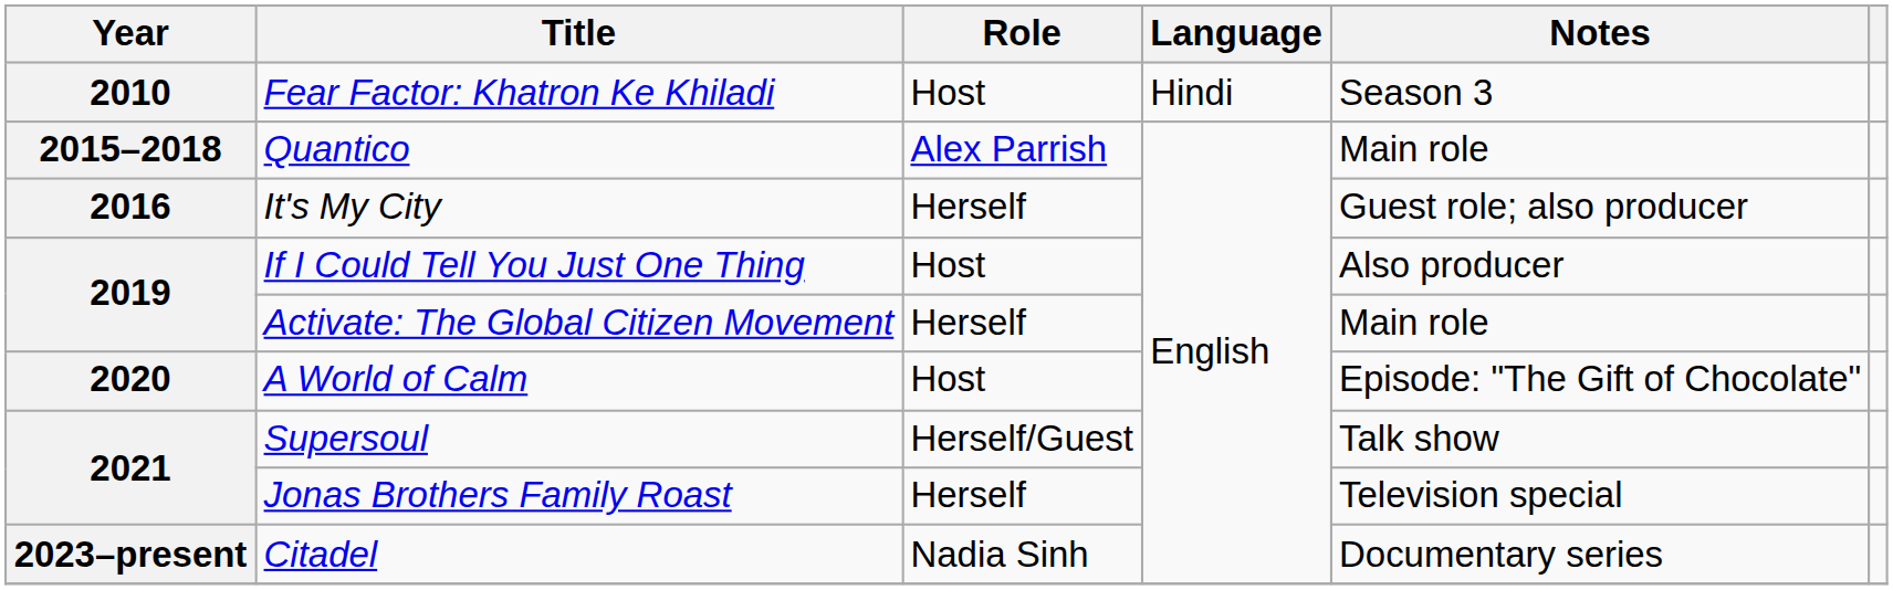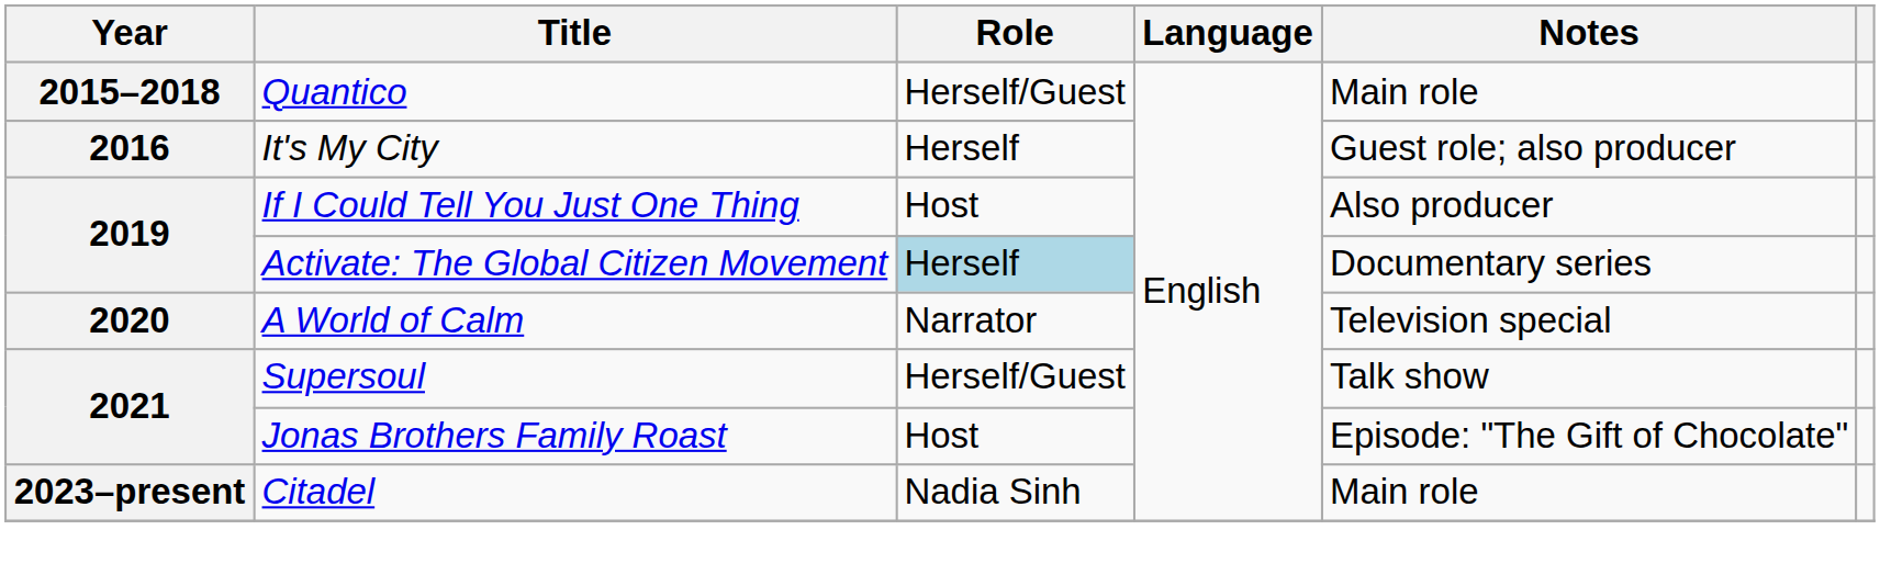 <table class="wikitable plainrowheaders sortable" style="margin-right: 0;">
 <tr>
 <th scope="col">Year</th>
 <th scope="col">Title</th>
 <th scope="col">Role</th>
 <th scope="col">Language</th>
 <th scope="col" class="unsortable">Notes</th>
 <th scope="col" class="unsortable"></th>
 </tr>
 <tr>
-<th scope="row">2010</th>
-<td><em><a href='#'>Fear Factor: Khatron Ke Khiladi</a></em></td>
-<td>Host</td>
-<td>Hindi</td>
-<td>Season 3</td>
-<td style="text-align: center;"></td>
-</tr>
-<tr>
 <th scope="row">2015–2018</th>
 <td><em><a href='#'>Quantico</a></em></td>
-<td><a href='#'>Alex Parrish</a></td>
+<td>Herself/Guest</td>
 <td rowspan="8">English</td>
 <td>Main role</td>
 <td style="text-align: center;"></td>
 </tr>
 <tr>
 <th scope="row">2016</th>
 <td><em>It's My City</em></td>
 <td>Herself</td>
 <td>Guest role; also producer</td>
 <td style="text-align: center;"></td>
 </tr>
 <tr>
 <th scope="row" rowspan="2">2019</th>
 <td><em><a href='#'>If I Could Tell You Just One Thing</a></em></td>
 <td>Host</td>
 <td>Also producer</td>
 <td style="text-align: center;"></td>
 </tr>
 <tr>
 <td><em><a href='#'>Activate: The Global Citizen Movement</a></em></td>
-<td>Herself</td>
-<td>Main role</td>
+<td style="background: lightblue;">Herself</td>
+<td>Documentary series</td>
 <td style="text-align: center;"></td>
 </tr>
 <tr>
 <th scope="row">2020</th>
 <td><em><a href='#'>A World of Calm</a></em></td>
-<td>Host</td>
-<td>Episode: "The Gift of Chocolate"</td>
+<td>Narrator</td>
+<td>Television special</td>
 <td style="text-align: center;"></td>
 </tr>
 <tr>
 <th scope="row" rowspan="2">2021</th>
 <td><em><a href='#'>Supersoul</a></em></td>
 <td>Herself/Guest</td>
 <td>Talk show</td>
 <td style="text-align: center;"></td>
 </tr>
 <tr>
 <td><em><a href='#'>Jonas Brothers Family Roast</a></em></td>
-<td>Herself</td>
-<td>Television special</td>
+<td>Host</td>
+<td>Episode: "The Gift of Chocolate"</td>
 <td style="text-align: center;"></td>
 </tr>
 <tr>
 <th scope="row">2023–present</th>
 <td><em><a href='#'>Citadel</a></em></td>
 <td>Nadia Sinh</td>
-<td>Documentary series</td>
+<td>Main role</td>
 <td style="text-align: center;"></td>
 </tr>
 <tr>
 </tr>
 </table>
